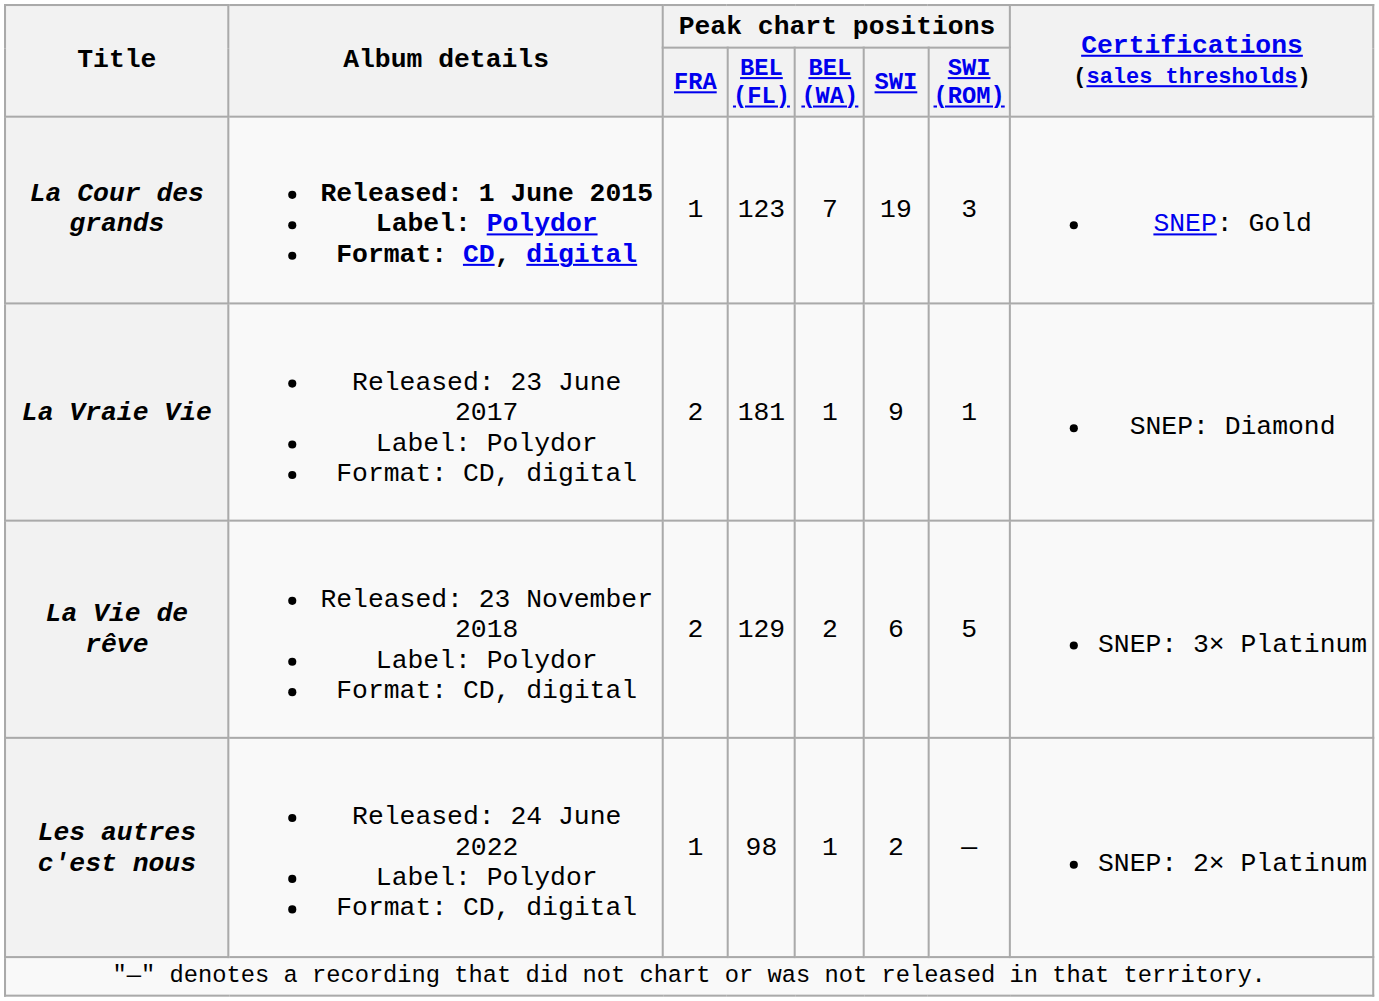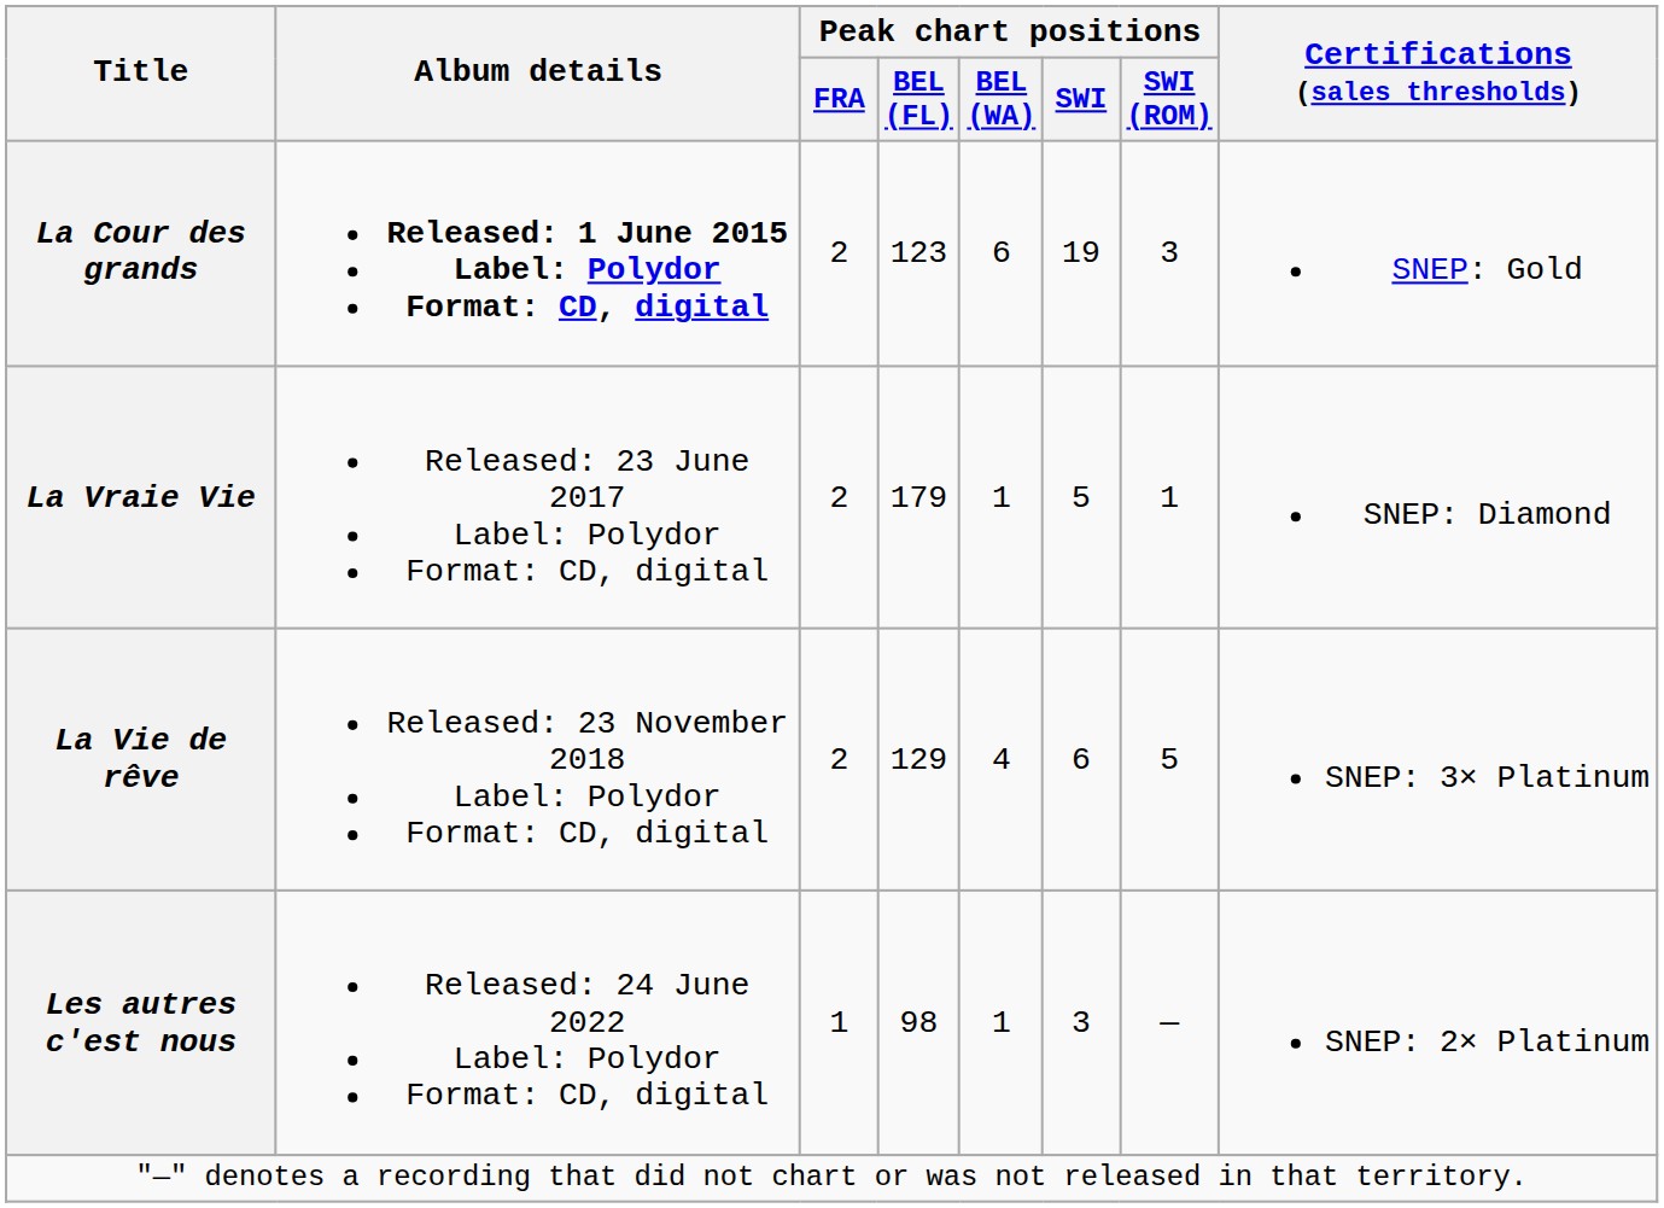 <table class="wikitable plainrowheaders" style="text-align:center;" border="1">
 <tr>
 <th scope="col" rowspan="2" style="width:8em;">Title</th>
 <th scope="col" rowspan="2" style="width:16em;">Album details</th>
 <th scope="col" colspan="5">Peak chart positions</th>
 <th scope="col" rowspan="2"><a href='#'>Certifications</a><br><small>(<a href='#'>sales thresholds</a>)</small></th>
 </tr>
 <tr>
 <th scope="col" style="width:2.2em;font-size:90%;"><a href='#'>FRA</a><br></th>
 <th scope="col" style="width:2.2em;font-size:90%;"><a href='#'>BEL (FL)</a><br></th>
 <th scope="col" style="width:2.2em;font-size:90%;"><a href='#'>BEL (WA)</a><br></th>
 <th scope="col" style="width:2.2em;font-size:90%;"><a href='#'>SWI</a><br></th>
 <th scope="col" style="width:2.2em;font-size:90%;"><a href='#'>SWI (ROM)</a><br></th>
 </tr>
 <tr>
 <th scope="row"><em>La Cour des grands</em></th>
 <td><strong><br><ul><li>Released: 1 June 2015</li><li>Label: <a href='#'>Polydor</a></li><li>Format: <a href='#'>CD</a>, <a href='#'>digital</a></li></ul></strong></td>
-<td>1</td>
+<td>2</td>
 <td>123</td>
-<td>7</td>
+<td>6</td>
 <td>19</td>
 <td>3</td>
 <td><br><ul><li><a href='#'>SNEP</a>: Gold</li></ul></td>
 </tr>
 <tr>
 <th scope="row"><em>La Vraie Vie</em></th>
 <td><br><ul><li>Released: 23 June 2017</li><li>Label: Polydor</li><li>Format: CD, digital</li></ul></td>
 <td>2</td>
-<td>181</td>
+<td>179</td>
 <td>1</td>
-<td>9</td>
+<td>5</td>
 <td>1</td>
 <td><br><ul><li>SNEP: Diamond</li></ul></td>
 </tr>
 <tr>
 <th scope="row"><em>La Vie de rêve</em></th>
 <td><br><ul><li>Released: 23 November 2018</li><li>Label: Polydor</li><li>Format: CD, digital</li></ul></td>
 <td>2</td>
 <td>129</td>
-<td>2</td>
+<td>4</td>
 <td>6</td>
 <td>5</td>
 <td><br><ul><li>SNEP: 3× Platinum</li></ul></td>
 </tr>
 <tr>
 <th scope="row"><em>Les autres c'est nous</em></th>
 <td><br><ul><li>Released: 24 June 2022</li><li>Label: Polydor</li><li>Format: CD, digital</li></ul></td>
 <td>1<br></td>
 <td>98</td>
 <td>1</td>
-<td>2</td>
+<td>3</td>
 <td>—</td>
 <td><br><ul><li>SNEP: 2× Platinum</li></ul></td>
 </tr>
 <tr>
 <td colspan="9" style="font-size:90%">"—" denotes a recording that did not chart or was not released in that territory.</td>
 </tr>
 </table>
